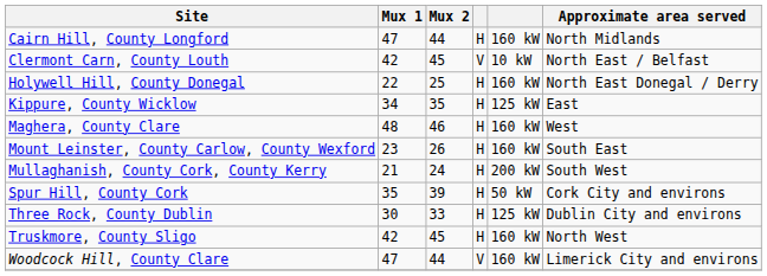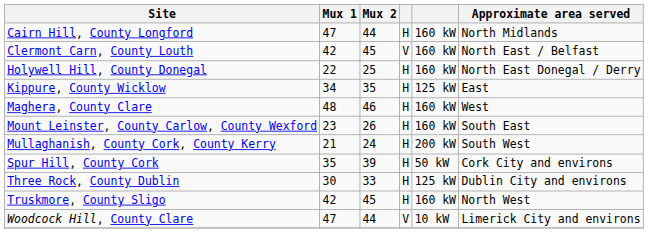 <table class="wikitable sortable">
 <tr>
 <th>Site</th>
 <th>Mux 1</th>
 <th>Mux 2</th>
 <th><a href='#'></a></th>
 <th><a href='#'></a></th>
 <th>Approximate area served</th>
 </tr>
 <tr>
 <td><a href='#'>Cairn Hill</a>, <a href='#'>County Longford</a></td>
 <td>47</td>
 <td>44</td>
 <td>H</td>
 <td>160 kW</td>
 <td>North Midlands</td>
 </tr>
 <tr>
 <td><a href='#'>Clermont Carn</a>, <a href='#'>County Louth</a></td>
 <td>42</td>
 <td>45</td>
 <td>V</td>
-<td>10 kW</td>
+<td>160 kW</td>
 <td>North East / Belfast</td>
 </tr>
 <tr>
 <td><a href='#'>Holywell Hill</a>, <a href='#'>County Donegal</a></td>
 <td>22</td>
 <td>25</td>
 <td>H</td>
 <td>160 kW</td>
 <td>North East Donegal / Derry</td>
 </tr>
 <tr>
 <td><a href='#'>Kippure</a>, <a href='#'>County Wicklow</a></td>
 <td>34</td>
 <td>35</td>
 <td>H</td>
 <td>125 kW</td>
 <td>East</td>
 </tr>
 <tr>
 <td><a href='#'>Maghera</a>, <a href='#'>County Clare</a></td>
 <td>48</td>
 <td>46</td>
 <td>H</td>
 <td>160 kW</td>
 <td>West</td>
 </tr>
 <tr>
 <td><a href='#'>Mount Leinster</a>, <a href='#'>County Carlow</a>, <a href='#'>County Wexford</a></td>
 <td>23</td>
 <td>26</td>
 <td>H</td>
 <td>160 kW</td>
 <td>South East</td>
 </tr>
 <tr>
 <td><a href='#'>Mullaghanish</a>, <a href='#'>County Cork</a>, <a href='#'>County Kerry</a></td>
 <td>21</td>
 <td>24</td>
 <td>H</td>
 <td>200 kW</td>
 <td>South West</td>
 </tr>
 <tr>
 <td><a href='#'>Spur Hill</a>, <a href='#'>County Cork</a></td>
 <td>35</td>
 <td>39</td>
 <td>H</td>
 <td>50 kW</td>
 <td>Cork City and environs</td>
 </tr>
 <tr>
 <td><a href='#'>Three Rock</a>, <a href='#'>County Dublin</a></td>
 <td>30</td>
 <td>33</td>
 <td>H</td>
 <td>125 kW</td>
 <td>Dublin City and environs</td>
 </tr>
 <tr>
 <td><a href='#'>Truskmore</a>, <a href='#'>County Sligo</a></td>
 <td>42</td>
 <td>45</td>
 <td>H</td>
 <td>160 kW</td>
 <td>North West</td>
 </tr>
 <tr>
 <td><em>Woodcock Hill</em>, <a href='#'>County Clare</a></td>
 <td>47</td>
 <td>44</td>
 <td>V</td>
-<td>160 kW</td>
+<td>10 kW</td>
 <td>Limerick City and environs</td>
 </tr>
 <tr>
 </tr>
 </table>
